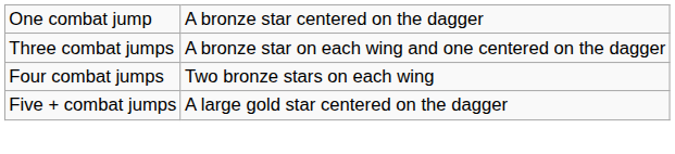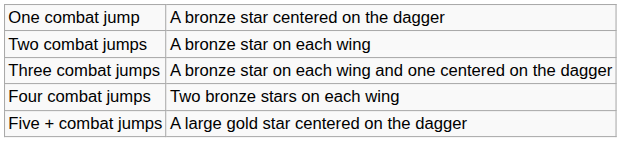 <table class="wikitable">
 <tr>
 <td>One combat jump</td>
 <td>A bronze star centered on the dagger</td>
+</tr>
+<tr>
+<td>Two combat jumps</td>
+<td>A bronze star on each wing</td>
 </tr>
 <tr>
 <td>Three combat jumps</td>
 <td>A bronze star on each wing and one centered on the dagger</td>
 </tr>
 <tr>
 <td>Four combat jumps</td>
 <td>Two bronze stars on each wing</td>
 </tr>
 <tr>
 <td>Five + combat jumps</td>
 <td>A large gold star centered on the dagger</td>
 </tr>
 </table>
